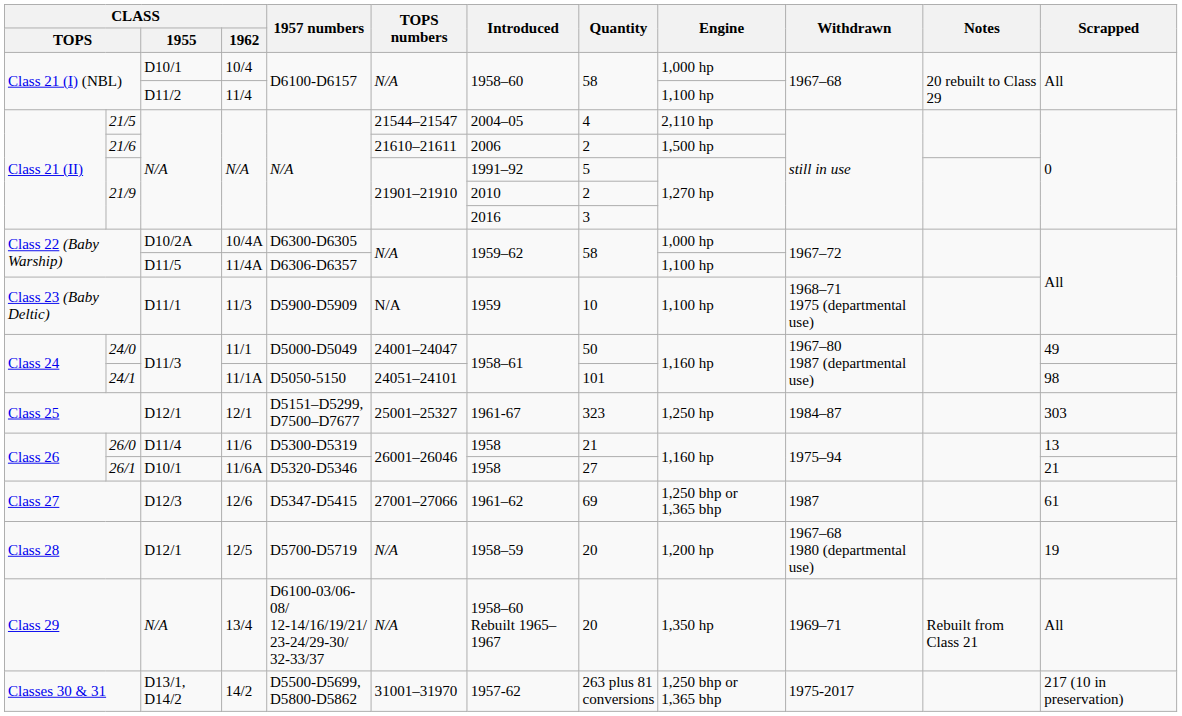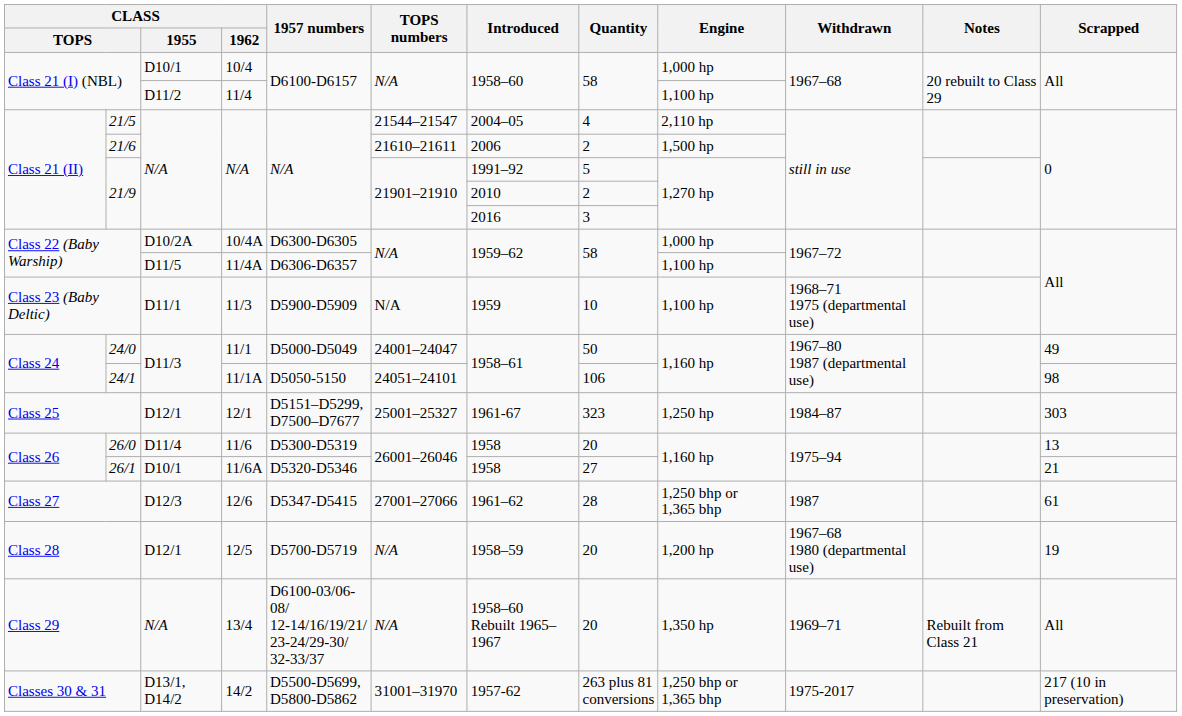 <table class="wikitable sortable">
 <tr>
 <th colspan=4>CLASS</th>
 <th rowspan=2>1957 numbers</th>
 <th rowspan=2>TOPS numbers</th>
 <th rowspan=2>Introduced</th>
 <th rowspan=2>Quantity</th>
 <th rowspan=2>Engine</th>
 <th rowspan=2>Withdrawn</th>
 <th rowspan=2>Notes</th>
 <th rowspan=2>Scrapped</th>
 </tr>
 <tr>
 <th colspan=2>TOPS</th>
 <th>1955</th>
 <th>1962</th>
 </tr>
 <tr>
 <td rowspan=2 colspan=2><a href='#'>Class 21 (I)</a> (NBL)</td>
 <td>D10/1</td>
 <td>10/4</td>
 <td rowspan=2>D6100-D6157</td>
 <td rowspan=2><em>N/A</em></td>
 <td rowspan=2>1958–60</td>
 <td rowspan=2>58</td>
 <td>1,000 hp</td>
 <td rowspan=2>1967–68</td>
 <td rowspan=2><br>20 rebuilt to Class 29</td>
 <td rowspan=2>All</td>
 </tr>
 <tr>
 <td>D11/2</td>
 <td>11/4</td>
 <td>1,100 hp</td>
 </tr>
 <tr>
 <td rowspan=5><a href='#'>Class 21 (II)</a></td>
 <td><em>21/5</em></td>
 <td rowspan=5><em>N/A</em></td>
 <td rowspan=5><em>N/A</em></td>
 <td rowspan=5><em>N/A</em></td>
 <td>21544–21547</td>
 <td>2004–05</td>
 <td>4</td>
 <td>2,110 hp</td>
 <td rowspan=5><em>still in use</em></td>
 <td rowspan=2></td>
 <td rowspan=5>0</td>
 </tr>
 <tr>
 <td><em>21/6</em></td>
 <td>21610–21611</td>
 <td>2006</td>
 <td>2</td>
 <td>1,500 hp</td>
 </tr>
 <tr>
 <td rowspan=3><em>21/9</em></td>
 <td rowspan=3>21901–21910</td>
 <td>1991–92</td>
 <td>5</td>
 <td rowspan=3>1,270 hp</td>
 <td rowspan=3></td>
 </tr>
 <tr>
 <td>2010</td>
 <td>2</td>
 </tr>
 <tr>
 <td>2016</td>
 <td>3</td>
 </tr>
 <tr>
 <td rowspan=2 colspan=2><a href='#'>Class 22</a> <em>(Baby Warship)</em></td>
 <td>D10/2A</td>
 <td>10/4A</td>
 <td>D6300-D6305</td>
 <td rowspan=2><em>N/A</em></td>
 <td rowspan=2>1959–62</td>
 <td rowspan=2>58</td>
 <td>1,000 hp</td>
 <td rowspan=2>1967–72</td>
 <td rowspan=2></td>
 <td rowspan=3>All</td>
 </tr>
 <tr>
 <td>D11/5</td>
 <td>11/4A</td>
 <td>D6306-D6357</td>
 <td>1,100 hp</td>
 </tr>
 <tr>
 <td colspan=2><a href='#'>Class 23</a> <em>(Baby Deltic)</em></td>
 <td>D11/1</td>
 <td>11/3</td>
 <td>D5900-D5909</td>
 <td>N/A</td>
 <td>1959</td>
 <td>10</td>
 <td>1,100 hp</td>
 <td>1968–71<br> 1975 (departmental use)</td>
 <td></td>
 </tr>
 <tr>
 <td rowspan=2><a href='#'>Class 24</a></td>
 <td width=30><em>24/0</em></td>
 <td rowspan=2>D11/3</td>
 <td>11/1</td>
 <td>D5000-D5049</td>
 <td>24001–24047</td>
 <td rowspan=2>1958–61</td>
 <td>50</td>
 <td rowspan=2>1,160 hp</td>
 <td rowspan=2>1967–80<br>1987 (departmental use)</td>
 <td rowspan=2></td>
 <td>49</td>
 </tr>
 <tr>
 <td><em>24/1</em></td>
 <td>11/1A</td>
 <td>D5050-5150</td>
 <td>24051–24101</td>
-<td>101</td>
+<td>106</td>
 <td>98</td>
 </tr>
 <tr>
 <td colspan=2><a href='#'>Class 25</a></td>
 <td>D12/1</td>
 <td>12/1</td>
 <td>D5151–D5299, <br>D7500–D7677</td>
 <td>25001–25327</td>
 <td>1961-67</td>
 <td>323</td>
 <td>1,250 hp</td>
 <td>1984–87</td>
 <td></td>
 <td>303</td>
 </tr>
 <tr>
 <td rowspan=2><a href='#'>Class 26</a></td>
 <td><em>26/0</em></td>
 <td>D11/4</td>
 <td>11/6</td>
 <td>D5300-D5319</td>
 <td rowspan=2>26001–26046</td>
 <td>1958</td>
-<td>21</td>
+<td>20</td>
 <td rowspan=2>1,160 hp</td>
 <td rowspan=2>1975–94</td>
 <td rowspan=2></td>
 <td>13</td>
 </tr>
 <tr>
 <td><em>26/1</em></td>
 <td>D10/1</td>
 <td>11/6A</td>
 <td>D5320-D5346</td>
 <td>1958</td>
 <td>27</td>
 <td>21</td>
 </tr>
 <tr>
 <td colspan=2><a href='#'>Class 27</a></td>
 <td>D12/3</td>
 <td>12/6</td>
 <td>D5347-D5415</td>
 <td>27001–27066</td>
 <td>1961–62</td>
-<td>69</td>
+<td>28</td>
 <td>1,250 bhp or 1,365 bhp</td>
 <td>1987</td>
 <td></td>
 <td>61</td>
 </tr>
 <tr>
 <td colspan=2><a href='#'>Class 28</a></td>
 <td>D12/1</td>
 <td>12/5</td>
 <td>D5700-D5719</td>
 <td><em>N/A</em></td>
 <td>1958–59</td>
 <td>20</td>
 <td>1,200 hp</td>
 <td>1967–68<br> 1980 (departmental use)</td>
 <td></td>
 <td>19</td>
 </tr>
 <tr>
 <td colspan=2><a href='#'>Class 29</a></td>
 <td><em>N/A</em></td>
 <td>13/4</td>
 <td>D6100-03/06-08/<br>12-14/16/19/21/<br>23-24/29-30/<br>32-33/37</td>
 <td><em>N/A</em></td>
 <td>1958–60<br>Rebuilt 1965–1967</td>
 <td>20</td>
 <td>1,350 hp</td>
 <td>1969–71</td>
 <td><br>Rebuilt from Class 21</td>
 <td>All</td>
 </tr>
 <tr>
 <td colspan=2><a href='#'>Classes 30 & 31</a></td>
 <td>D13/1, D14/2</td>
 <td>14/2</td>
 <td>D5500-D5699,<br>D5800-D5862</td>
 <td>31001–31970</td>
 <td>1957-62</td>
 <td>263 plus 81<br>conversions</td>
 <td>1,250 bhp or 1,365 bhp</td>
 <td>1975-2017</td>
 <td></td>
 <td>217 (10 in preservation)</td>
 </tr>
 </table>
